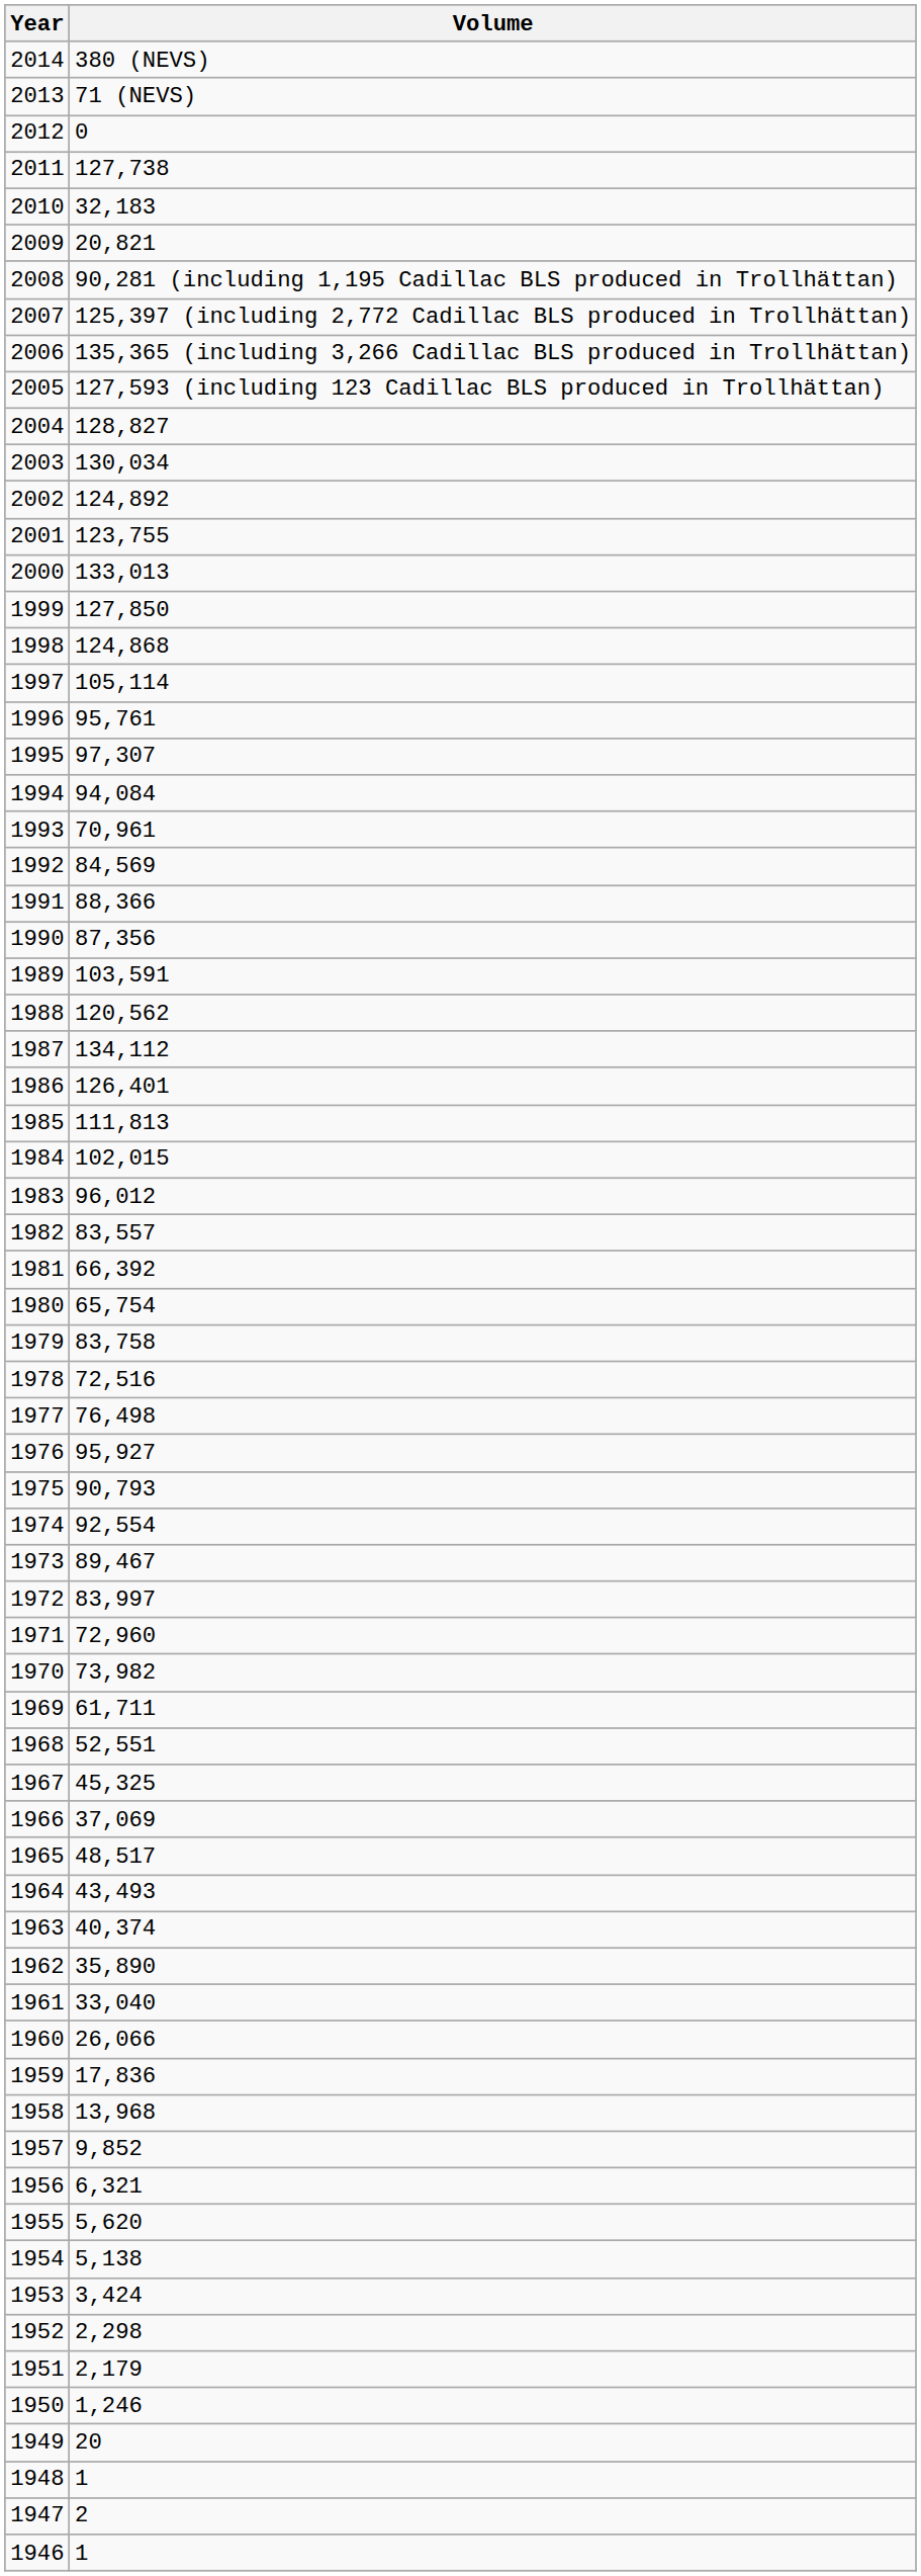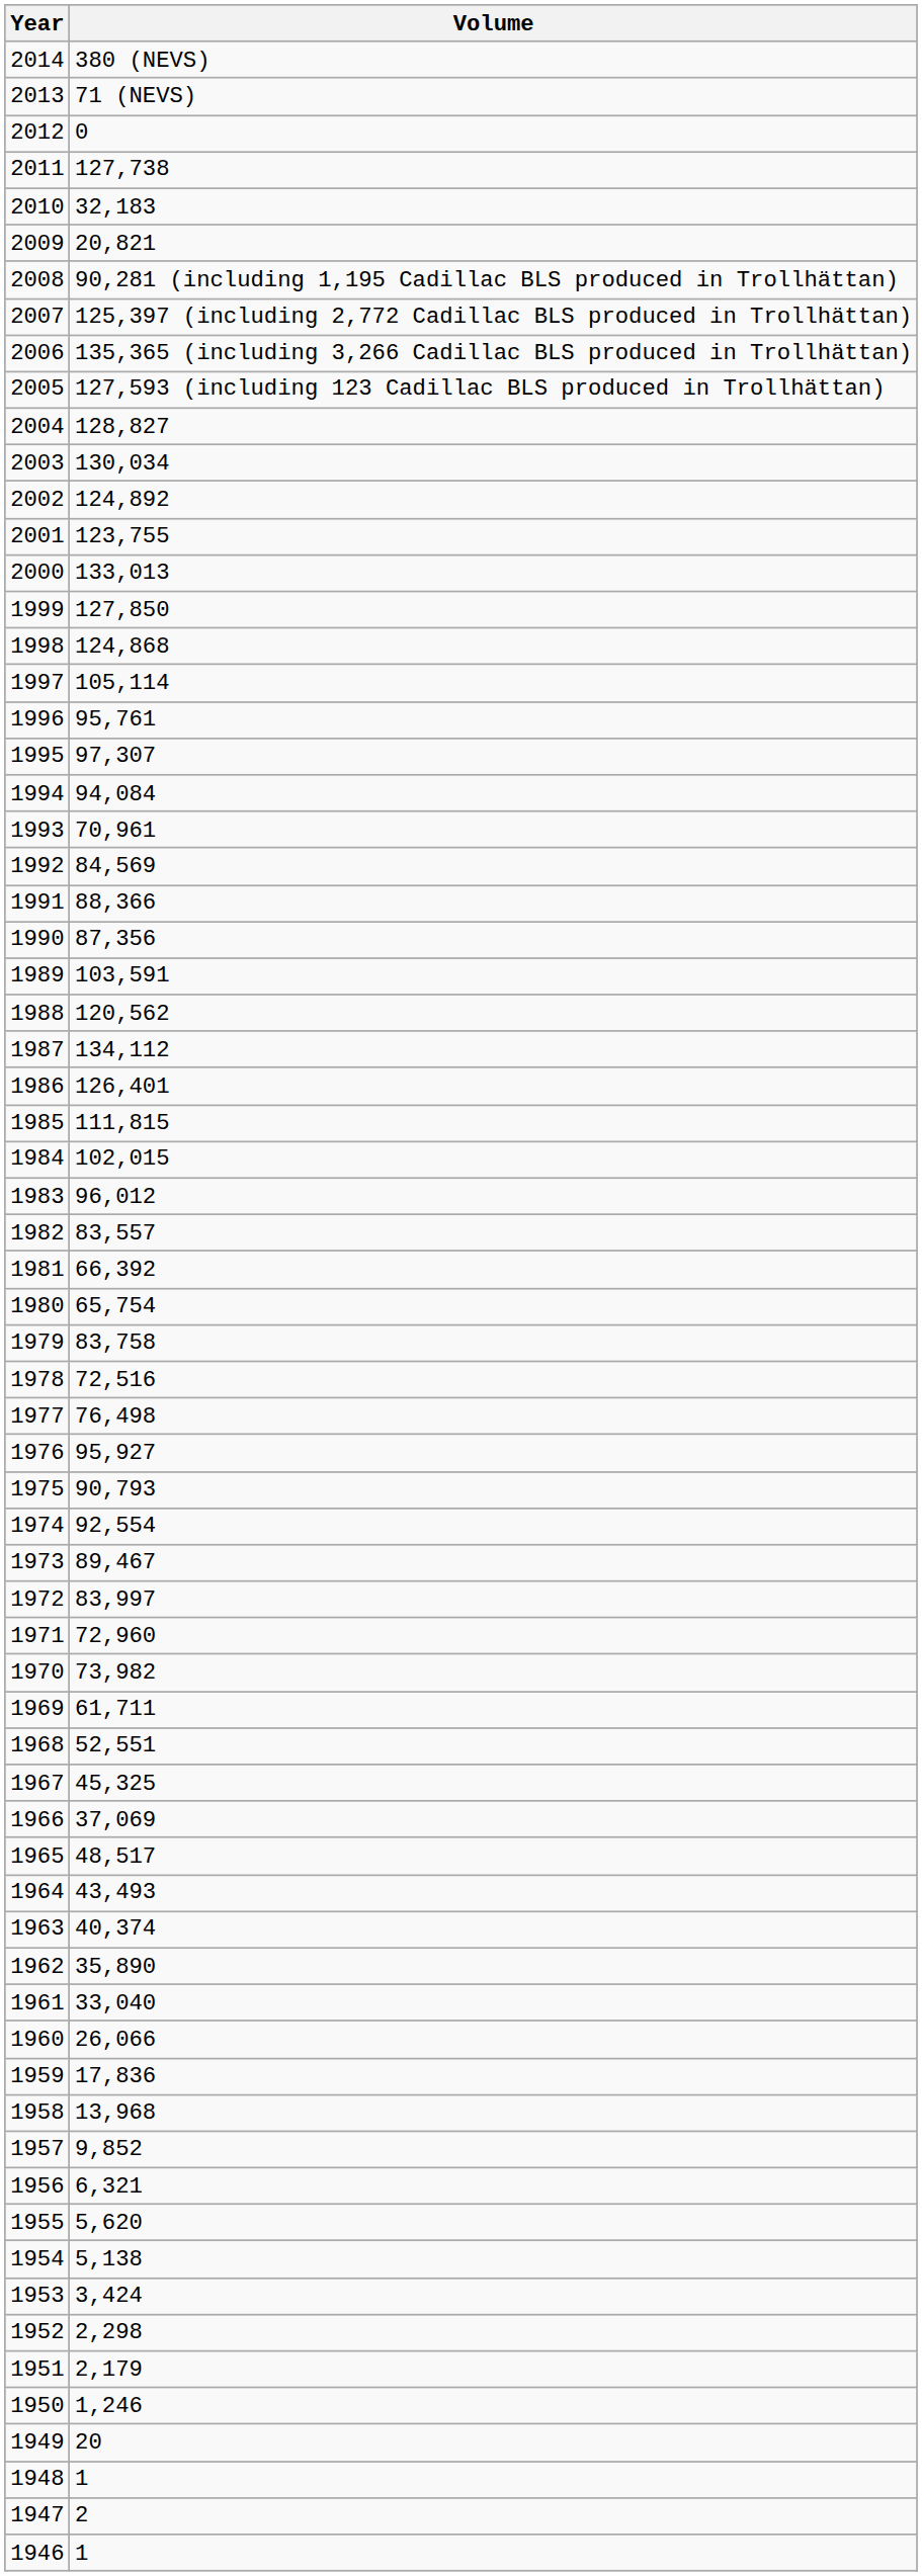 <table class="wikitable">
 <tr>
 <th>Year</th>
 <th>Volume</th>
 </tr>
 <tr>
 <td>2014</td>
 <td>380 (NEVS)</td>
 </tr>
 <tr>
 <td>2013</td>
 <td>71 (NEVS)</td>
 </tr>
 <tr>
 <td>2012</td>
 <td>0</td>
 </tr>
 <tr>
 <td>2011</td>
 <td>127,738</td>
 </tr>
 <tr>
 <td>2010</td>
 <td>32,183</td>
 </tr>
 <tr>
 <td>2009</td>
 <td>20,821</td>
 </tr>
 <tr>
 <td>2008</td>
 <td>90,281 (including 1,195 Cadillac BLS produced in Trollhättan)</td>
 </tr>
 <tr>
 <td>2007</td>
 <td>125,397 (including 2,772 Cadillac BLS produced in Trollhättan)</td>
 </tr>
 <tr>
 <td>2006</td>
 <td>135,365 (including 3,266 Cadillac BLS produced in Trollhättan)</td>
 </tr>
 <tr>
 <td>2005</td>
 <td>127,593 (including 123 Cadillac BLS produced in Trollhättan)</td>
 </tr>
 <tr>
 <td>2004</td>
 <td>128,827</td>
 </tr>
 <tr>
 <td>2003</td>
 <td>130,034</td>
 </tr>
 <tr>
 <td>2002</td>
 <td>124,892</td>
 </tr>
 <tr>
 <td>2001</td>
 <td>123,755</td>
 </tr>
 <tr>
 <td>2000</td>
 <td>133,013</td>
 </tr>
 <tr>
 <td>1999</td>
 <td>127,850</td>
 </tr>
 <tr>
 <td>1998</td>
 <td>124,868</td>
 </tr>
 <tr>
 <td>1997</td>
 <td>105,114</td>
 </tr>
 <tr>
 <td>1996</td>
 <td>95,761</td>
 </tr>
 <tr>
 <td>1995</td>
 <td>97,307</td>
 </tr>
 <tr>
 <td>1994</td>
 <td>94,084</td>
 </tr>
 <tr>
 <td>1993</td>
 <td>70,961</td>
 </tr>
 <tr>
 <td>1992</td>
 <td>84,569</td>
 </tr>
 <tr>
 <td>1991</td>
 <td>88,366</td>
 </tr>
 <tr>
 <td>1990</td>
 <td>87,356</td>
 </tr>
 <tr>
 <td>1989</td>
 <td>103,591</td>
 </tr>
 <tr>
 <td>1988</td>
 <td>120,562</td>
 </tr>
 <tr>
 <td>1987</td>
 <td>134,112</td>
 </tr>
 <tr>
 <td>1986</td>
 <td>126,401</td>
 </tr>
 <tr>
 <td>1985</td>
-<td>111,813</td>
+<td>111,815</td>
 </tr>
 <tr>
 <td>1984</td>
 <td>102,015</td>
 </tr>
 <tr>
 <td>1983</td>
 <td>96,012</td>
 </tr>
 <tr>
 <td>1982</td>
 <td>83,557</td>
 </tr>
 <tr>
 <td>1981</td>
 <td>66,392</td>
 </tr>
 <tr>
 <td>1980</td>
 <td>65,754</td>
 </tr>
 <tr>
 <td>1979</td>
 <td>83,758</td>
 </tr>
 <tr>
 <td>1978</td>
 <td>72,516</td>
 </tr>
 <tr>
 <td>1977</td>
 <td>76,498</td>
 </tr>
 <tr>
 <td>1976</td>
 <td>95,927</td>
 </tr>
 <tr>
 <td>1975</td>
 <td>90,793</td>
 </tr>
 <tr>
 <td>1974</td>
 <td>92,554</td>
 </tr>
 <tr>
 <td>1973</td>
 <td>89,467</td>
 </tr>
 <tr>
 <td>1972</td>
 <td>83,997</td>
 </tr>
 <tr>
 <td>1971</td>
 <td>72,960</td>
 </tr>
 <tr>
 <td>1970</td>
 <td>73,982</td>
 </tr>
 <tr>
 <td>1969</td>
 <td>61,711</td>
 </tr>
 <tr>
 <td>1968</td>
 <td>52,551</td>
 </tr>
 <tr>
 <td>1967</td>
 <td>45,325</td>
 </tr>
 <tr>
 <td>1966</td>
 <td>37,069</td>
 </tr>
 <tr>
 <td>1965</td>
 <td>48,517</td>
 </tr>
 <tr>
 <td>1964</td>
 <td>43,493</td>
 </tr>
 <tr>
 <td>1963</td>
 <td>40,374</td>
 </tr>
 <tr>
 <td>1962</td>
 <td>35,890</td>
 </tr>
 <tr>
 <td>1961</td>
 <td>33,040</td>
 </tr>
 <tr>
 <td>1960</td>
 <td>26,066</td>
 </tr>
 <tr>
 <td>1959</td>
 <td>17,836</td>
 </tr>
 <tr>
 <td>1958</td>
 <td>13,968</td>
 </tr>
 <tr>
 <td>1957</td>
 <td>9,852</td>
 </tr>
 <tr>
 <td>1956</td>
 <td>6,321</td>
 </tr>
 <tr>
 <td>1955</td>
 <td>5,620</td>
 </tr>
 <tr>
 <td>1954</td>
 <td>5,138</td>
 </tr>
 <tr>
 <td>1953</td>
 <td>3,424</td>
 </tr>
 <tr>
 <td>1952</td>
 <td>2,298</td>
 </tr>
 <tr>
 <td>1951</td>
 <td>2,179</td>
 </tr>
 <tr>
 <td>1950</td>
 <td>1,246</td>
 </tr>
 <tr>
 <td>1949</td>
 <td>20</td>
 </tr>
 <tr>
 <td>1948</td>
 <td>1</td>
 </tr>
 <tr>
 <td>1947</td>
 <td>2</td>
 </tr>
 <tr>
 <td>1946</td>
 <td>1</td>
 </tr>
 </table>
